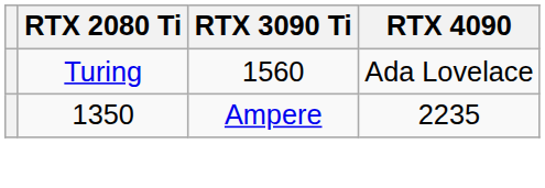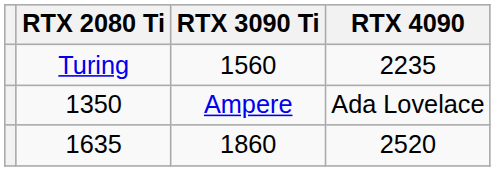 <table class="wikitable" style="text-align: center;">
 <tr>
 <th></th>
 <th>RTX 2080 Ti</th>
 <th>RTX 3090 Ti</th>
 <th>RTX 4090</th>
 </tr>
 <tr>
 <th style="text-align: left;"></th>
 <td><a href='#'>Turing</a></td>
 <td>1560</td>
-<td>Ada Lovelace</td>
+<td>2235</td>
 </tr>
 <tr>
 <th style="text-align: left;"></th>
 <td>1350</td>
 <td><a href='#'>Ampere</a></td>
-<td>2235</td>
+<td>Ada Lovelace</td>
+</tr>
+<tr>
+<th style="text-align: left;"></th>
+<td>1635</td>
+<td>1860</td>
+<td>2520</td>
 </tr>
 </table>
